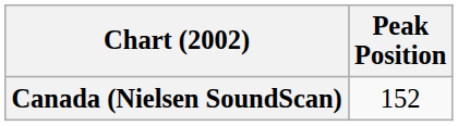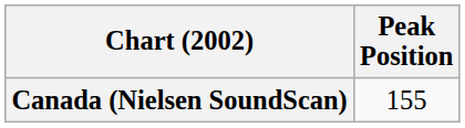 <table class="wikitable plainrowheaders">
 <tr>
 <th scope="col">Chart (2002)</th>
 <th scope="col">Peak<br>Position</th>
 </tr>
 <tr>
 <th scope="row">Canada (Nielsen SoundScan)</th>
-<td align=center>152</td>
+<td align=center>155</td>
 </tr>
 </table>
